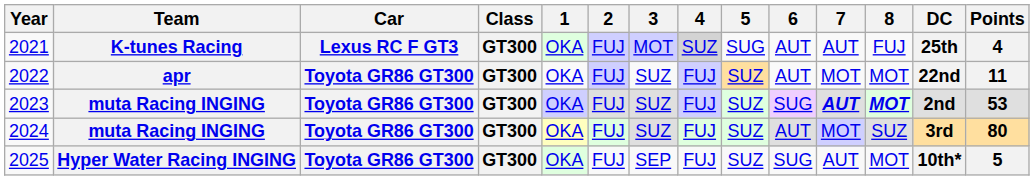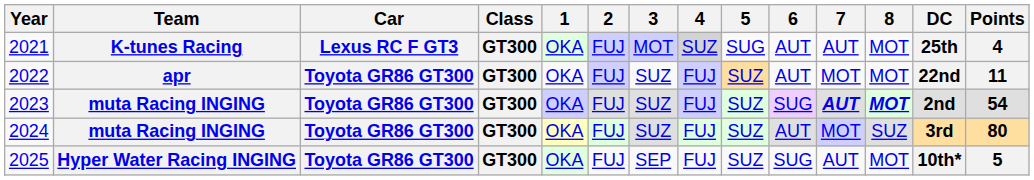 <table class="wikitable" style="text-align:center; font-size:85%">
 <tr>
 <th>Year</th>
 <th>Team</th>
 <th>Car</th>
 <th>Class</th>
 <th>1</th>
 <th>2</th>
 <th>3</th>
 <th>4</th>
 <th>5</th>
 <th>6</th>
 <th>7</th>
 <th>8</th>
 <th>DC</th>
 <th>Points</th>
 </tr>
 <tr>
 <td><a href='#'>2021</a></td>
 <th nowrap><a href='#'>K-tunes Racing</a></th>
 <th nowrap><a href='#'>Lexus RC F GT3</a></th>
 <th>GT300</th>
 <td style="background:#DFFFDF;"><a href='#'>OKA</a><br></td>
 <td style="background:#CFCFFF;"><a href='#'>FUJ</a><br></td>
 <td style="background:#CFCFFF;"><a href='#'>MOT</a><br></td>
 <td style="background: lightgrey;"><a href='#'>SUZ</a></td>
 <td><a href='#'>SUG</a></td>
 <td><a href='#'>AUT</a></td>
 <td><a href='#'>AUT</a></td>
-<td><a href='#'>FUJ</a></td>
+<td><a href='#'>MOT</a></td>
 <th>25th</th>
 <th>4</th>
 </tr>
 <tr>
 <td><a href='#'>2022</a></td>
 <th><a href='#'>apr</a></th>
 <th nowrap><a href='#'>Toyota GR86 GT300</a></th>
 <th>GT300</th>
 <td><a href='#'>OKA</a></td>
 <td style="background:#CFCFFF;"><a href='#'>FUJ</a><br></td>
 <td><a href='#'>SUZ</a></td>
 <td style="background:#CFCFFF;"><a href='#'>FUJ</a><br></td>
 <td style="background:#FFDF9F;"><a href='#'>SUZ</a><br></td>
 <td><a href='#'>AUT</a></td>
 <td><a href='#'>MOT</a></td>
 <td><a href='#'>MOT</a></td>
 <th>22nd</th>
 <th>11</th>
 </tr>
 <tr>
 <td><a href='#'>2023</a></td>
 <th nowrap><a href='#'>muta Racing INGING</a></th>
 <th nowrap><a href='#'>Toyota GR86 GT300</a></th>
 <th>GT300</th>
 <td style="background:#CFCFFF;"><a href='#'>OKA</a><br></td>
 <td style="background:#DFDFDF;"><a href='#'>FUJ</a><br></td>
 <td style="background:#DFDFDF;"><a href='#'>SUZ</a><br></td>
 <td style="background:#CFCFFF;"><a href='#'>FUJ</a><br></td>
 <td style="background:#DFFFDF;"><a href='#'>SUZ</a><br></td>
 <td style="background:#EFCFFF;"><a href='#'>SUG</a><br></td>
 <td style="background:#DFDFDF;"><strong><em><a href='#'>AUT</a></em></strong><br></td>
 <td style="background:#DFFFDF;"><strong><em><a href='#'>MOT</a></em></strong><br></td>
 <th style="background:#DFDFDF;">2nd</th>
-<th style="background:#DFDFDF;">53</th>
+<th style="background:#DFDFDF;">54</th>
 </tr>
 <tr>
 <td><a href='#'>2024</a></td>
 <th nowrap><a href='#'>muta Racing INGING</a></th>
 <th nowrap><a href='#'>Toyota GR86 GT300</a></th>
 <th>GT300</th>
 <td style="background:#FFFFBF;"><a href='#'>OKA</a><br></td>
 <td style="background:#DFFFDF;"><a href='#'>FUJ</a><br></td>
 <td style="background:#DFDFDF;"><a href='#'>SUZ</a><br></td>
 <td style="background:#DFFFDF;"><a href='#'>FUJ</a><br></td>
 <td style="background:#DFFFDF;"><a href='#'>SUZ</a><br></td>
 <td style="background:#DFDFDF;"><a href='#'>AUT</a><br></td>
 <td style="background:#CFCFFF;"><a href='#'>MOT</a><br></td>
 <td style="background:#DFDFDF;"><a href='#'>SUZ</a><br></td>
 <th style="background:#FFDF9F;">3rd</th>
 <th style="background:#FFDF9F;">80</th>
 </tr>
 <tr>
 <td><a href='#'>2025</a></td>
 <th nowrap><a href='#'>Hyper Water Racing INGING</a></th>
 <th nowrap><a href='#'>Toyota GR86 GT300</a></th>
 <th>GT300</th>
 <td style="background:#DFFFDF;"><a href='#'>OKA</a><br></td>
 <td style="background:#;"><a href='#'>FUJ</a><br></td>
 <td style="background:#;"><a href='#'>SEP</a><br></td>
 <td style="background:#;"><a href='#'>FUJ</a><br></td>
 <td style="background:#;"><a href='#'>SUZ</a><br></td>
 <td style="background:#;"><a href='#'>SUG</a><br></td>
 <td style="background:#;"><a href='#'>AUT</a><br></td>
 <td style="background:#;"><a href='#'>MOT</a><br></td>
 <th>10th*</th>
 <th>5</th>
 </tr>
 </table>
